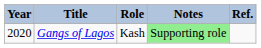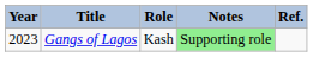 <table class="wikitable">
 <tr>
 <th style="background:#B0C4DE;">Year</th>
 <th style="background:#B0C4DE;">Title</th>
 <th style="background:#B0C4DE;">Role</th>
 <th style="background:#B0C4DE;">Notes</th>
 <th style="background:#B0C4DE;">Ref.</th>
 </tr>
 <tr>
-<td>2020</td>
+<td>2023</td>
 <td><em><a href='#'>Gangs of Lagos</a></em></td>
 <td>Kash</td>
 <td style="background: lightgreen;">Supporting role</td>
 <td></td>
 </tr>
 </table>
